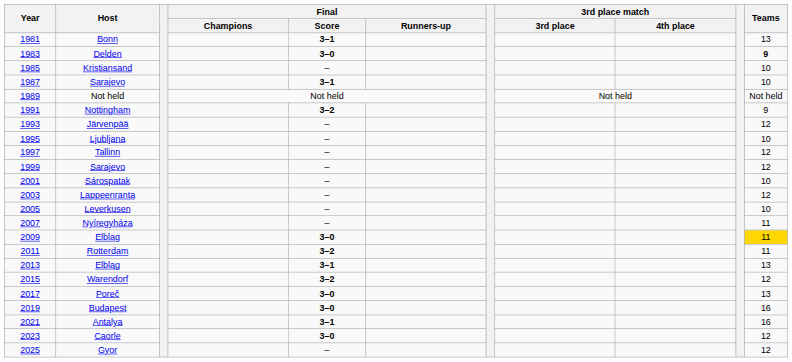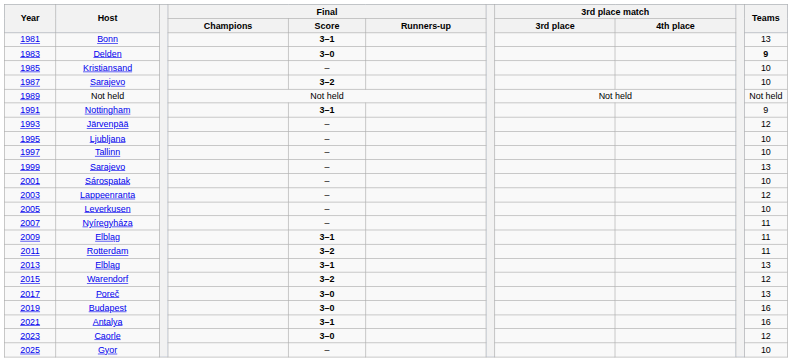 <table class="wikitable" style="font-size:90%; width: 100%; text-align: center;">
 <tr bgcolor=#c1d8ff>
 <th rowspan=2 width=6%>Year</th>
 <th rowspan=2 width=12%>Host</th>
 <th width=1% rowspan=25 bgcolor=ffffff></th>
 <th colspan=3>Final</th>
 <th width=1% rowspan=25 bgcolor=ffffff></th>
 <th colspan=2>3rd place match</th>
 <th width=1% rowspan=25 bgcolor=#ffffff></th>
 <th rowspan=2 width=5%>Teams</th>
 </tr>
 <tr bgcolor=#efefef>
 <th width=14%>Champions</th>
 <th width=9%>Score</th>
 <th width=14%>Runners-up</th>
 <th width=14%>3rd place</th>
 <th width=14%>4th place</th>
 </tr>
 <tr>
 <td><a href='#'>1981</a></td>
 <td> <a href='#'>Bonn</a></td>
 <td><strong></strong></td>
 <td><strong>3–1</strong></td>
 <td></td>
 <td></td>
 <td></td>
 <td>13</td>
 </tr>
 <tr>
 <td><a href='#'>1983</a></td>
 <td> <a href='#'>Delden</a></td>
 <td><strong></strong></td>
 <td><strong>3–0</strong></td>
 <td></td>
 <td></td>
 <td></td>
 <td><strong>9</strong></td>
 </tr>
 <tr>
 <td><a href='#'>1985</a></td>
 <td> <a href='#'>Kristiansand</a></td>
 <td><strong></strong></td>
 <td>–</td>
 <td></td>
 <td></td>
 <td></td>
 <td>10</td>
 </tr>
 <tr>
 <td><a href='#'>1987</a></td>
 <td> <a href='#'>Sarajevo</a></td>
 <td><strong></strong></td>
-<td><strong>3–1</strong></td>
+<td><strong>3–2</strong></td>
 <td></td>
 <td></td>
 <td></td>
 <td>10</td>
 </tr>
 <tr>
 <td><a href='#'>1989</a></td>
 <td>Not held</td>
 <td colspan=3>Not held</td>
 <td colspan=2>Not held</td>
 <td>Not held</td>
 </tr>
 <tr>
 <td><a href='#'>1991</a></td>
 <td> <a href='#'>Nottingham</a></td>
 <td><strong></strong></td>
-<td><strong>3–2</strong></td>
+<td><strong>3–1</strong></td>
 <td></td>
 <td></td>
 <td></td>
 <td>9</td>
 </tr>
 <tr>
 <td><a href='#'>1993</a></td>
 <td> <a href='#'>Järvenpää</a></td>
 <td><strong></strong></td>
 <td>–</td>
 <td></td>
 <td></td>
 <td></td>
 <td>12</td>
 </tr>
 <tr>
 <td><a href='#'>1995</a></td>
 <td> <a href='#'>Ljubljana</a></td>
 <td><strong></strong></td>
 <td>–</td>
 <td></td>
 <td></td>
 <td></td>
 <td>10</td>
 </tr>
 <tr>
 <td><a href='#'>1997</a></td>
 <td> <a href='#'>Tallinn</a></td>
 <td><strong></strong></td>
 <td>–</td>
 <td></td>
 <td></td>
 <td></td>
-<td>12</td>
+<td>10</td>
 </tr>
 <tr>
 <td><a href='#'>1999</a></td>
 <td> <a href='#'>Sarajevo</a></td>
 <td><strong></strong></td>
 <td>–</td>
 <td></td>
 <td></td>
 <td></td>
-<td>12</td>
+<td>13</td>
 </tr>
 <tr>
 <td><a href='#'>2001</a></td>
 <td> <a href='#'>Sárospatak</a></td>
 <td><strong></strong></td>
 <td>–</td>
 <td></td>
 <td></td>
 <td></td>
 <td>10</td>
 </tr>
 <tr>
 <td><a href='#'>2003</a></td>
 <td> <a href='#'>Lappeenranta</a></td>
 <td><strong></strong></td>
 <td>–</td>
 <td></td>
 <td></td>
 <td></td>
 <td>12</td>
 </tr>
 <tr>
 <td><a href='#'>2005</a></td>
 <td> <a href='#'>Leverkusen</a></td>
 <td><strong></strong></td>
 <td>–</td>
 <td></td>
 <td></td>
 <td></td>
 <td>10</td>
 </tr>
 <tr>
 <td><a href='#'>2007</a></td>
 <td> <a href='#'>Nyíregyháza</a></td>
 <td><strong></strong></td>
 <td>–</td>
 <td></td>
 <td></td>
 <td></td>
 <td>11</td>
 </tr>
 <tr>
 <td><a href='#'>2009</a></td>
 <td> <a href='#'>Elbląg</a></td>
 <td><strong></strong></td>
-<td><strong>3–0</strong></td>
+<td><strong>3–1</strong></td>
 <td></td>
 <td></td>
 <td></td>
-<td style="background: gold;">11</td>
+<td>11</td>
 </tr>
 <tr>
 <td><a href='#'>2011</a></td>
 <td> <a href='#'>Rotterdam</a></td>
 <td><strong></strong></td>
 <td><strong>3–2</strong></td>
 <td></td>
 <td></td>
 <td></td>
 <td>11</td>
 </tr>
 <tr>
 <td><a href='#'>2013</a></td>
 <td> <a href='#'>Elbląg</a></td>
 <td><strong></strong></td>
 <td><strong>3–1</strong></td>
 <td></td>
 <td></td>
 <td></td>
 <td>13</td>
 </tr>
 <tr>
 <td><a href='#'>2015</a></td>
 <td> <a href='#'>Warendorf</a></td>
 <td><strong></strong></td>
 <td><strong>3–2</strong></td>
 <td></td>
 <td></td>
 <td></td>
 <td>12</td>
 </tr>
 <tr>
 <td><a href='#'>2017</a></td>
 <td> <a href='#'>Poreč</a></td>
 <td><strong></strong></td>
 <td><strong>3–0</strong></td>
 <td></td>
 <td></td>
 <td></td>
 <td>13</td>
 </tr>
 <tr>
 <td><a href='#'>2019</a></td>
 <td> <a href='#'>Budapest</a></td>
 <td><strong></strong></td>
 <td><strong>3–0</strong></td>
 <td></td>
 <td></td>
 <td></td>
 <td>16</td>
 </tr>
 <tr>
 <td><a href='#'>2021</a></td>
 <td> <a href='#'>Antalya</a></td>
 <td><strong></strong></td>
 <td><strong>3–1</strong></td>
 <td></td>
 <td></td>
 <td></td>
 <td>16</td>
 </tr>
 <tr>
 <td><a href='#'>2023</a></td>
 <td> <a href='#'>Caorle</a></td>
 <td><strong></strong></td>
 <td><strong>3–0</strong></td>
 <td></td>
 <td></td>
 <td></td>
 <td>12</td>
 </tr>
 <tr>
 <td><a href='#'>2025</a></td>
 <td> <a href='#'>Gyor</a></td>
 <td></td>
 <td>–</td>
 <td></td>
 <td></td>
 <td></td>
-<td>12</td>
+<td>10</td>
 </tr>
 </table>
